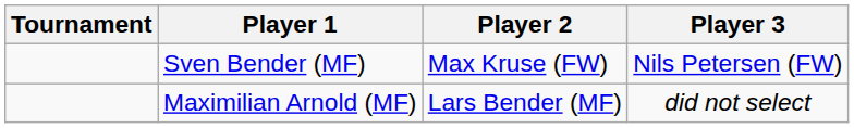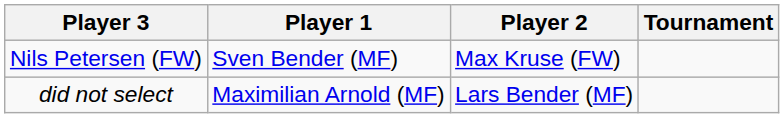 <table class="wikitable">
 <tr>
-<th>Tournament</th>
+<th>Player 3</th>
 <th>Player 1</th>
 <th>Player 2</th>
-<th>Player 3</th>
+<th>Tournament</th>
 </tr>
 <tr>
-<td></td>
+<td><a href='#'>Nils Petersen</a> (<a href='#'>FW</a>)</td>
 <td><a href='#'>Sven Bender</a> (<a href='#'>MF</a>)</td>
 <td><a href='#'>Max Kruse</a> (<a href='#'>FW</a>)</td>
-<td><a href='#'>Nils Petersen</a> (<a href='#'>FW</a>)</td>
+<td></td>
 </tr>
 <tr>
-<td></td>
+<td align="center"><em>did not select</em></td>
 <td><a href='#'>Maximilian Arnold</a> (<a href='#'>MF</a>)</td>
 <td><a href='#'>Lars Bender</a> (<a href='#'>MF</a>)</td>
-<td align="center"><em>did not select</em></td>
+<td></td>
 </tr>
 </table>
